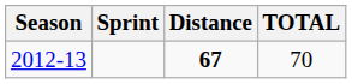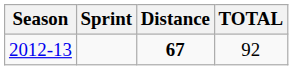 <table class="wikitable sortable" style="text-align:center;">
 <tr>
 <th>Season</th>
 <th>Sprint</th>
 <th>Distance</th>
 <th>TOTAL</th>
 </tr>
 <tr>
 <td><a href='#'>2012-13</a></td>
 <td></td>
 <td><strong>67</strong></td>
-<td>70</td>
+<td>92</td>
 </tr>
 </table>
